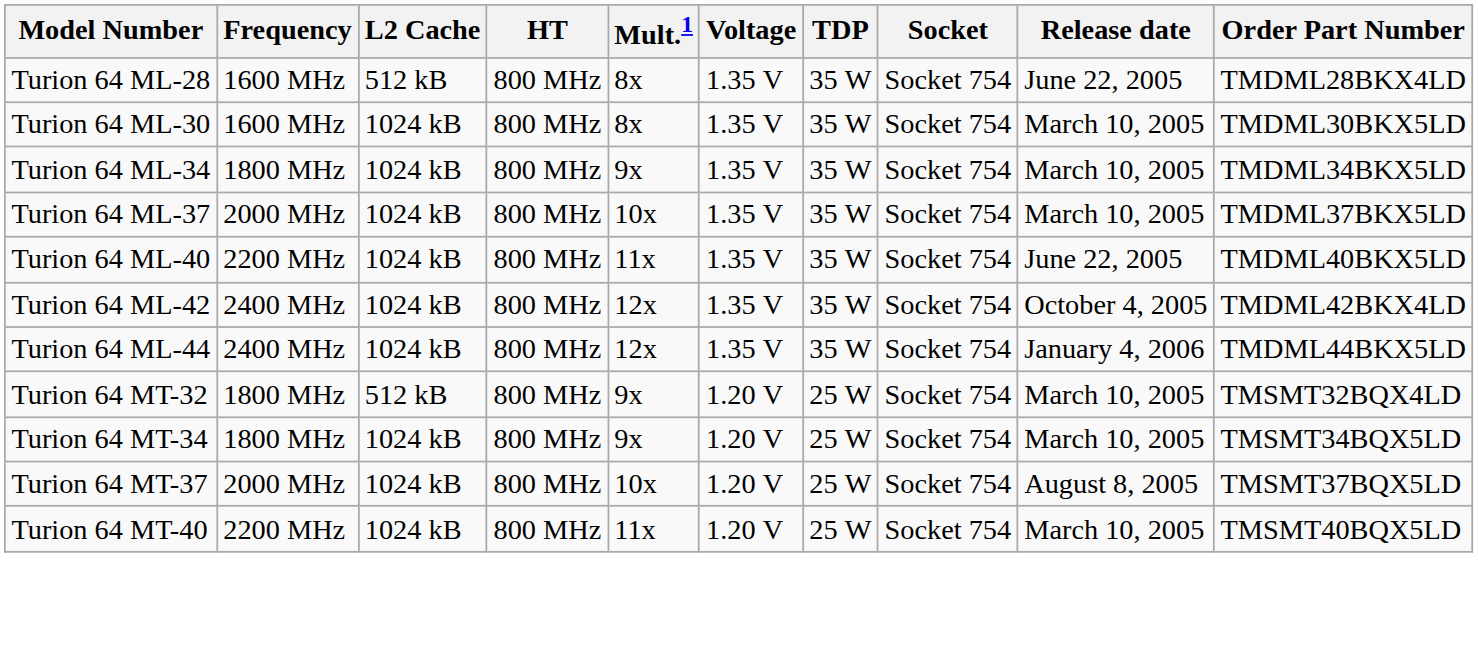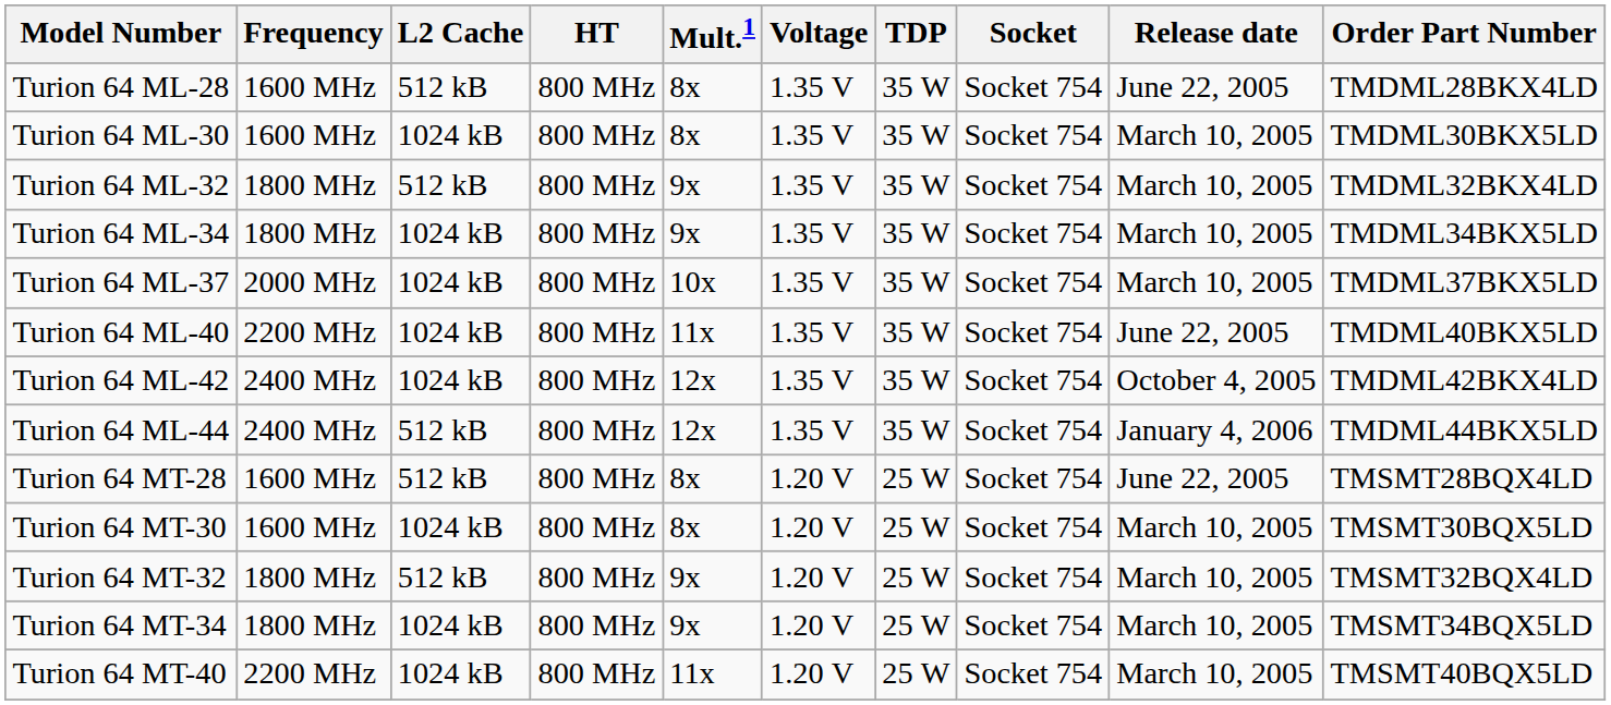 <table class="wikitable">
 <tr>
 <th>Model Number</th>
 <th>Frequency</th>
 <th>L2 Cache</th>
 <th>HT</th>
 <th>Mult.<sup><a href='#'>1</a></sup></th>
 <th>Voltage</th>
 <th>TDP</th>
 <th>Socket</th>
 <th>Release date</th>
 <th>Order Part Number</th>
 </tr>
 <tr>
 <td>Turion 64 ML-28</td>
 <td>1600 MHz</td>
 <td>512 kB</td>
 <td>800 MHz</td>
 <td>8x</td>
 <td>1.35 V</td>
 <td>35 W</td>
 <td>Socket 754</td>
 <td>June 22, 2005</td>
 <td>TMDML28BKX4LD</td>
 </tr>
 <tr>
 <td>Turion 64 ML-30</td>
 <td>1600 MHz</td>
 <td>1024 kB</td>
 <td>800 MHz</td>
 <td>8x</td>
 <td>1.35 V</td>
 <td>35 W</td>
 <td>Socket 754</td>
 <td>March 10, 2005</td>
 <td>TMDML30BKX5LD</td>
+</tr>
+<tr>
+<td>Turion 64 ML-32</td>
+<td>1800 MHz</td>
+<td>512 kB</td>
+<td>800 MHz</td>
+<td>9x</td>
+<td>1.35 V</td>
+<td>35 W</td>
+<td>Socket 754</td>
+<td>March 10, 2005</td>
+<td>TMDML32BKX4LD</td>
 </tr>
 <tr>
 <td>Turion 64 ML-34</td>
 <td>1800 MHz</td>
 <td>1024 kB</td>
 <td>800 MHz</td>
 <td>9x</td>
 <td>1.35 V</td>
 <td>35 W</td>
 <td>Socket 754</td>
 <td>March 10, 2005</td>
 <td>TMDML34BKX5LD</td>
 </tr>
 <tr>
 <td>Turion 64 ML-37</td>
 <td>2000 MHz</td>
 <td>1024 kB</td>
 <td>800 MHz</td>
 <td>10x</td>
 <td>1.35 V</td>
 <td>35 W</td>
 <td>Socket 754</td>
 <td>March 10, 2005</td>
 <td>TMDML37BKX5LD</td>
 </tr>
 <tr>
 <td>Turion 64 ML-40</td>
 <td>2200 MHz</td>
 <td>1024 kB</td>
 <td>800 MHz</td>
 <td>11x</td>
 <td>1.35 V</td>
 <td>35 W</td>
 <td>Socket 754</td>
 <td>June 22, 2005</td>
 <td>TMDML40BKX5LD</td>
 </tr>
 <tr>
 <td>Turion 64 ML-42</td>
 <td>2400 MHz</td>
 <td>1024 kB</td>
 <td>800 MHz</td>
 <td>12x</td>
 <td>1.35 V</td>
 <td>35 W</td>
 <td>Socket 754</td>
 <td>October 4, 2005</td>
 <td>TMDML42BKX4LD</td>
 </tr>
 <tr>
 <td>Turion 64 ML-44</td>
 <td>2400 MHz</td>
-<td>1024 kB</td>
+<td>512 kB</td>
 <td>800 MHz</td>
 <td>12x</td>
 <td>1.35 V</td>
 <td>35 W</td>
 <td>Socket 754</td>
 <td>January 4, 2006</td>
 <td>TMDML44BKX5LD</td>
+</tr>
+<tr>
+<td>Turion 64 MT-28</td>
+<td>1600 MHz</td>
+<td>512 kB</td>
+<td>800 MHz</td>
+<td>8x</td>
+<td>1.20 V</td>
+<td>25 W</td>
+<td>Socket 754</td>
+<td>June 22, 2005</td>
+<td>TMSMT28BQX4LD</td>
+</tr>
+<tr>
+<td>Turion 64 MT-30</td>
+<td>1600 MHz</td>
+<td>1024 kB</td>
+<td>800 MHz</td>
+<td>8x</td>
+<td>1.20 V</td>
+<td>25 W</td>
+<td>Socket 754</td>
+<td>March 10, 2005</td>
+<td>TMSMT30BQX5LD</td>
 </tr>
 <tr>
 <td>Turion 64 MT-32</td>
 <td>1800 MHz</td>
 <td>512 kB</td>
 <td>800 MHz</td>
 <td>9x</td>
 <td>1.20 V</td>
 <td>25 W</td>
 <td>Socket 754</td>
 <td>March 10, 2005</td>
 <td>TMSMT32BQX4LD</td>
 </tr>
 <tr>
 <td>Turion 64 MT-34</td>
 <td>1800 MHz</td>
 <td>1024 kB</td>
 <td>800 MHz</td>
 <td>9x</td>
 <td>1.20 V</td>
 <td>25 W</td>
 <td>Socket 754</td>
 <td>March 10, 2005</td>
 <td>TMSMT34BQX5LD</td>
 </tr>
 <tr>
-<td>Turion 64 MT-37</td>
-<td>2000 MHz</td>
-<td>1024 kB</td>
-<td>800 MHz</td>
-<td>10x</td>
-<td>1.20 V</td>
-<td>25 W</td>
-<td>Socket 754</td>
-<td>August 8, 2005</td>
-<td>TMSMT37BQX5LD</td>
-</tr>
-<tr>
 <td>Turion 64 MT-40</td>
 <td>2200 MHz</td>
 <td>1024 kB</td>
 <td>800 MHz</td>
 <td>11x</td>
 <td>1.20 V</td>
 <td>25 W</td>
 <td>Socket 754</td>
 <td>March 10, 2005</td>
 <td>TMSMT40BQX5LD</td>
 </tr>
 </table>
